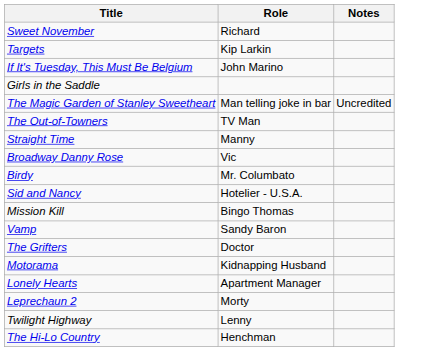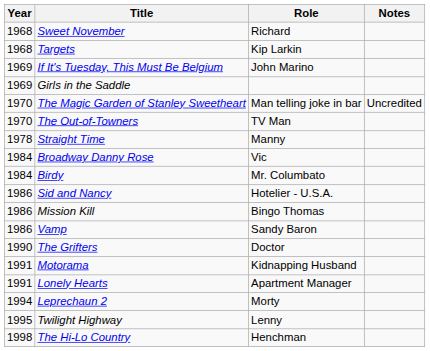 <table class="wikitable">
 <tr>
+<th>Year</th>
 <th>Title</th>
 <th>Role</th>
 <th>Notes</th>
 </tr>
 <tr>
+<td>1968</td>
 <td><em><a href='#'>Sweet November</a></em></td>
 <td>Richard</td>
 <td></td>
 </tr>
 <tr>
+<td>1968</td>
 <td><em><a href='#'>Targets</a></em></td>
 <td>Kip Larkin</td>
 <td></td>
 </tr>
 <tr>
+<td>1969</td>
 <td><em><a href='#'>If It's Tuesday, This Must Be Belgium</a></em></td>
 <td>John Marino</td>
 <td></td>
 </tr>
 <tr>
+<td>1969</td>
 <td><em>Girls in the Saddle</em></td>
 <td></td>
 <td></td>
 </tr>
 <tr>
+<td>1970</td>
 <td><em><a href='#'>The Magic Garden of Stanley Sweetheart</a></em></td>
 <td>Man telling joke in bar</td>
 <td>Uncredited</td>
 </tr>
 <tr>
+<td>1970</td>
 <td><em><a href='#'>The Out-of-Towners</a></em></td>
 <td>TV Man</td>
 <td></td>
 </tr>
 <tr>
+<td>1978</td>
 <td><em><a href='#'>Straight Time</a></em></td>
 <td>Manny</td>
 <td></td>
 </tr>
 <tr>
+<td>1984</td>
 <td><em><a href='#'>Broadway Danny Rose</a></em></td>
 <td>Vic</td>
 <td></td>
 </tr>
 <tr>
+<td>1984</td>
 <td><em><a href='#'>Birdy</a></em></td>
 <td>Mr. Columbato</td>
 <td></td>
 </tr>
 <tr>
+<td>1986</td>
 <td><em><a href='#'>Sid and Nancy</a></em></td>
 <td>Hotelier - U.S.A.</td>
 <td></td>
 </tr>
 <tr>
+<td>1986</td>
 <td><em>Mission Kill</em></td>
 <td>Bingo Thomas</td>
 <td></td>
 </tr>
 <tr>
+<td>1986</td>
 <td><em><a href='#'>Vamp</a></em></td>
 <td>Sandy Baron</td>
 <td></td>
 </tr>
 <tr>
+<td>1990</td>
 <td><em><a href='#'>The Grifters</a></em></td>
 <td>Doctor</td>
 <td></td>
 </tr>
 <tr>
+<td>1991</td>
 <td><em><a href='#'>Motorama</a></em></td>
 <td>Kidnapping Husband</td>
 <td></td>
 </tr>
 <tr>
+<td>1991</td>
 <td><em><a href='#'>Lonely Hearts</a></em></td>
 <td>Apartment Manager</td>
 <td></td>
 </tr>
 <tr>
+<td>1994</td>
 <td><em><a href='#'>Leprechaun 2</a></em></td>
 <td>Morty</td>
 <td></td>
 </tr>
 <tr>
+<td>1995</td>
 <td><em>Twilight Highway</em></td>
 <td>Lenny</td>
 <td></td>
 </tr>
 <tr>
+<td>1998</td>
 <td><em><a href='#'>The Hi-Lo Country</a></em></td>
 <td>Henchman</td>
 <td></td>
 </tr>
 </table>
